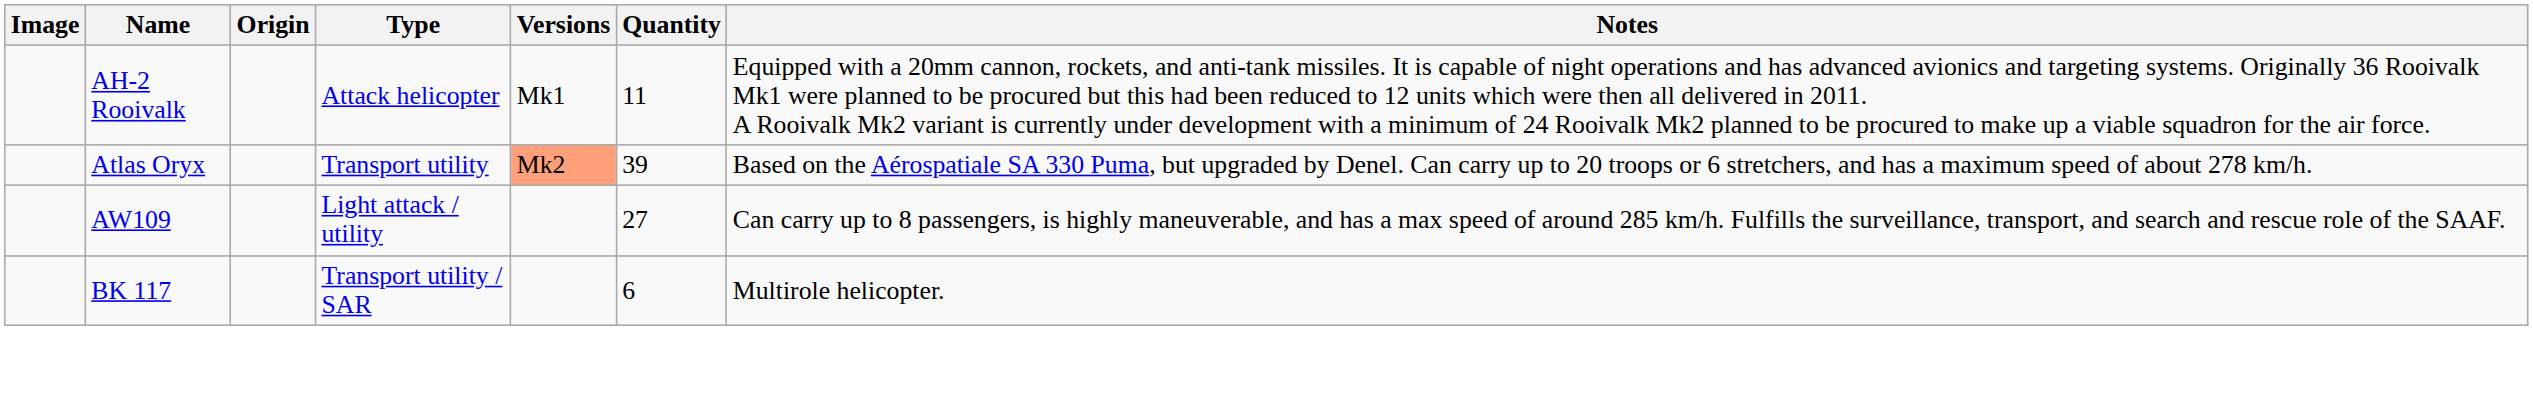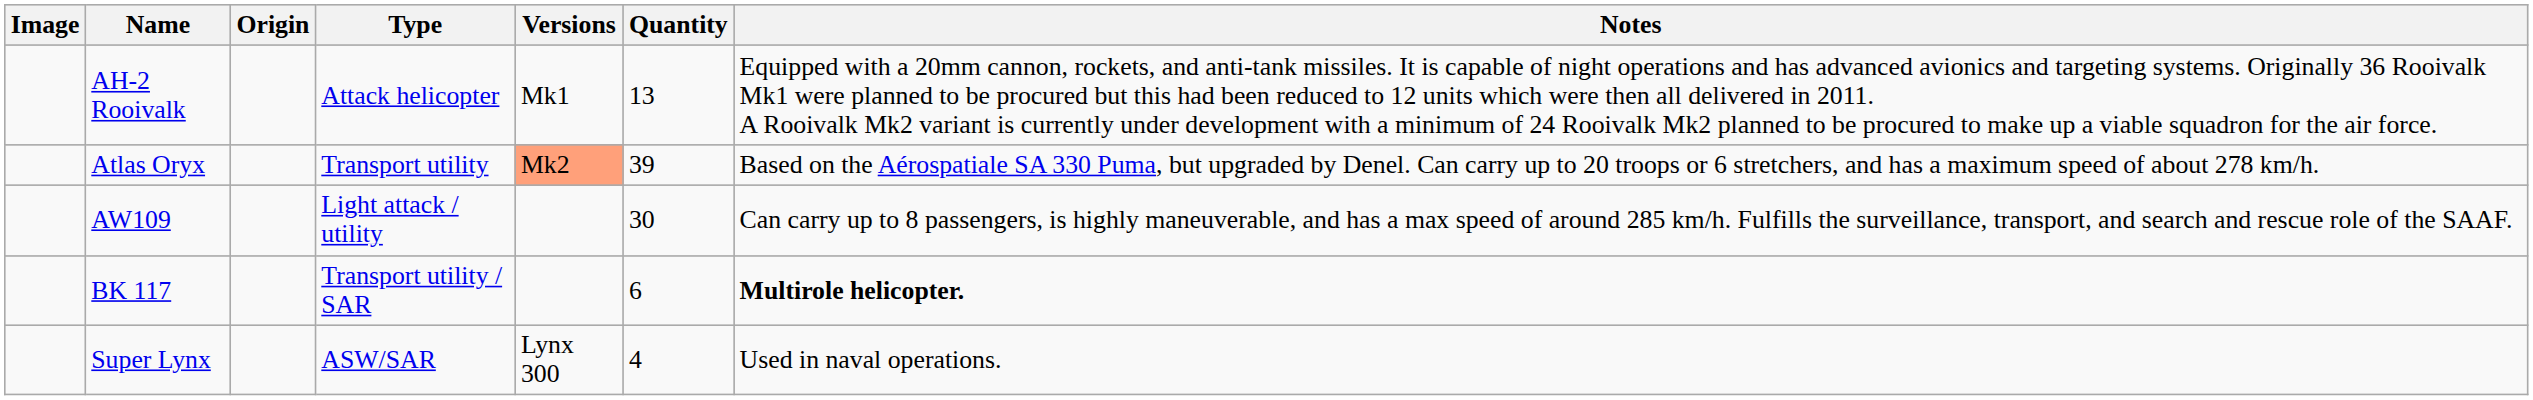 <table class="wikitable">
 <tr>
 <th>Image</th>
 <th>Name</th>
 <th>Origin</th>
 <th>Type</th>
 <th>Versions</th>
 <th>Quantity</th>
 <th>Notes</th>
 </tr>
 <tr>
 <td></td>
 <td><a href='#'>AH-2 Rooivalk</a></td>
 <td></td>
 <td><a href='#'>Attack helicopter</a></td>
 <td>Mk1</td>
-<td>11</td>
+<td>13</td>
 <td>Equipped with a 20mm cannon, rockets, and anti-tank missiles. It is capable of night operations and has advanced avionics and targeting systems. Originally 36 Rooivalk Mk1 were planned to be procured but this had been reduced to 12 units which were then all delivered in 2011.<br>A Rooivalk Mk2 variant is currently under development with a minimum of 24 Rooivalk Mk2 planned to be procured to make up a viable squadron for the air force.</td>
 </tr>
 <tr>
 <td></td>
 <td><a href='#'>Atlas Oryx</a></td>
 <td></td>
 <td><a href='#'>Transport utility</a></td>
 <td style="background: lightsalmon;">Mk2</td>
 <td>39</td>
 <td>Based on the <a href='#'>Aérospatiale SA 330 Puma</a>, but upgraded by Denel. Can carry up to 20 troops or 6 stretchers, and has a maximum speed of about 278 km/h.</td>
 </tr>
 <tr>
 <td></td>
 <td><a href='#'>AW109</a></td>
 <td></td>
 <td><a href='#'>Light attack / utility</a></td>
 <td></td>
-<td>27</td>
+<td>30</td>
 <td>Can carry up to 8 passengers, is highly maneuverable, and has a max speed of around 285 km/h. Fulfills the surveillance, transport, and search and rescue role of the SAAF.</td>
 </tr>
 <tr>
 <td></td>
 <td><a href='#'>BK 117</a></td>
 <td><br></td>
 <td><a href='#'>Transport utility / SAR</a></td>
 <td></td>
 <td>6</td>
-<td>Multirole helicopter.</td>
+<td><strong>Multirole helicopter.</strong></td>
+</tr>
+<tr>
+<td></td>
+<td><a href='#'>Super Lynx</a></td>
+<td></td>
+<td><a href='#'>ASW/SAR</a></td>
+<td>Lynx 300</td>
+<td>4</td>
+<td>Used in naval operations.</td>
 </tr>
 </table>
